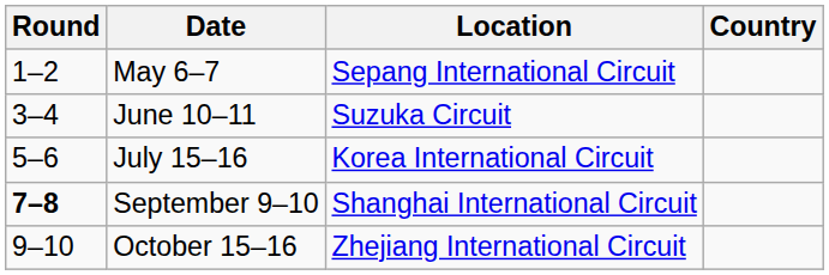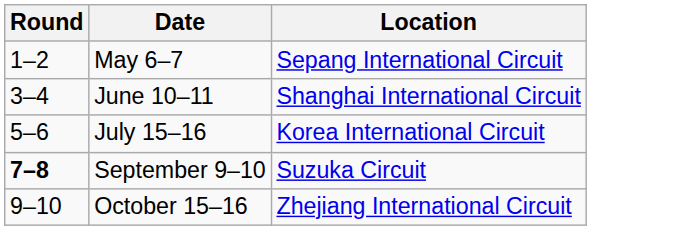 <table class="wikitable">
 <tr>
 <th>Round</th>
 <th>Date</th>
 <th>Location</th>
-<th>Country</th>
 </tr>
 <tr>
 <td>1–2</td>
 <td>May 6–7</td>
 <td><a href='#'>Sepang International Circuit</a></td>
-<td></td>
 </tr>
 <tr>
 <td>3–4</td>
 <td>June 10–11</td>
-<td><a href='#'>Suzuka Circuit</a></td>
-<td></td>
+<td><a href='#'>Shanghai International Circuit</a></td>
 </tr>
 <tr>
 <td>5–6</td>
 <td>July 15–16</td>
 <td><a href='#'>Korea International Circuit</a></td>
-<td></td>
 </tr>
 <tr>
 <td><strong>7–8</strong></td>
 <td>September 9–10</td>
-<td><a href='#'>Shanghai International Circuit</a></td>
-<td></td>
+<td><a href='#'>Suzuka Circuit</a></td>
 </tr>
 <tr>
 <td>9–10</td>
 <td>October 15–16</td>
 <td><a href='#'>Zhejiang International Circuit</a></td>
-<td></td>
 </tr>
 </table>
